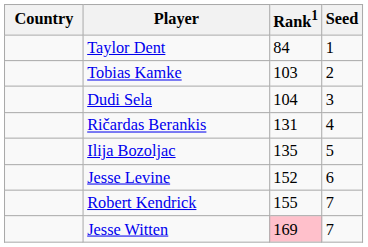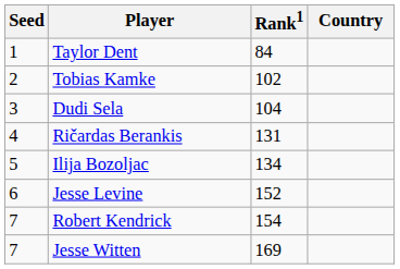 <table class="sortable wikitable">
 <tr>
-<th style="width:70px;">Country</th>
+<th>Seed</th>
 <th style="width:175px;">Player</th>
 <th>Rank<sup>1</sup></th>
-<th>Seed</th>
+<th style="width:70px;">Country</th>
 </tr>
 <tr>
-<td></td>
+<td>1</td>
 <td><a href='#'>Taylor Dent</a></td>
 <td>84</td>
-<td>1</td>
+<td></td>
 </tr>
 <tr>
+<td>2</td>
+<td><a href='#'>Tobias Kamke</a></td>
+<td>102</td>
 <td></td>
-<td><a href='#'>Tobias Kamke</a></td>
-<td>103</td>
-<td>2</td>
 </tr>
 <tr>
-<td></td>
+<td>3</td>
 <td><a href='#'>Dudi Sela</a></td>
 <td>104</td>
-<td>3</td>
+<td></td>
 </tr>
 <tr>
-<td></td>
+<td>4</td>
 <td><a href='#'>Ričardas Berankis</a></td>
 <td>131</td>
-<td>4</td>
+<td></td>
 </tr>
 <tr>
+<td>5</td>
+<td><a href='#'>Ilija Bozoljac</a></td>
+<td>134</td>
 <td></td>
-<td><a href='#'>Ilija Bozoljac</a></td>
-<td>135</td>
-<td>5</td>
 </tr>
 <tr>
-<td></td>
+<td>6</td>
 <td><a href='#'>Jesse Levine</a></td>
 <td>152</td>
-<td>6</td>
+<td></td>
 </tr>
 <tr>
+<td>7</td>
+<td><a href='#'>Robert Kendrick</a></td>
+<td>154</td>
 <td></td>
-<td><a href='#'>Robert Kendrick</a></td>
-<td>155</td>
-<td>7</td>
 </tr>
 <tr>
+<td>7</td>
+<td><a href='#'>Jesse Witten</a></td>
+<td>169</td>
 <td></td>
-<td><a href='#'>Jesse Witten</a></td>
-<td style="background: pink;">169</td>
-<td>7</td>
 </tr>
 </table>
